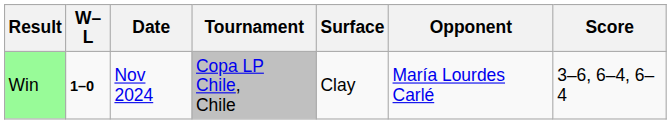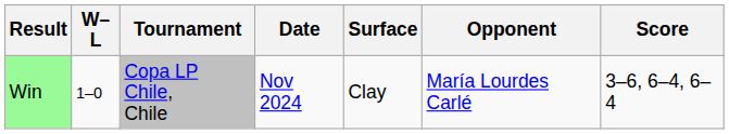 <table class="sortable wikitable">
 <tr>
 <th>Result</th>
 <th class="unsortable">W–L</th>
+<th>Tournament</th>
 <th>Date</th>
-<th>Tournament</th>
 <th>Surface</th>
 <th>Opponent</th>
 <th class="unsortable">Score</th>
 </tr>
 <tr>
 <td style="background:#98FB98;">Win</td>
-<td><strong><small>1–0</small></strong></td>
+<td><small>1–0</small></td>
+<td bgcolor=silver><a href='#'>Copa LP Chile</a>, <br>Chile</td>
 <td><a href='#'>Nov 2024</a></td>
-<td bgcolor=silver><a href='#'>Copa LP Chile</a>, <br>Chile</td>
 <td>Clay</td>
 <td> <a href='#'>María Lourdes Carlé</a></td>
 <td>3–6, 6–4, 6–4</td>
 </tr>
 </table>
